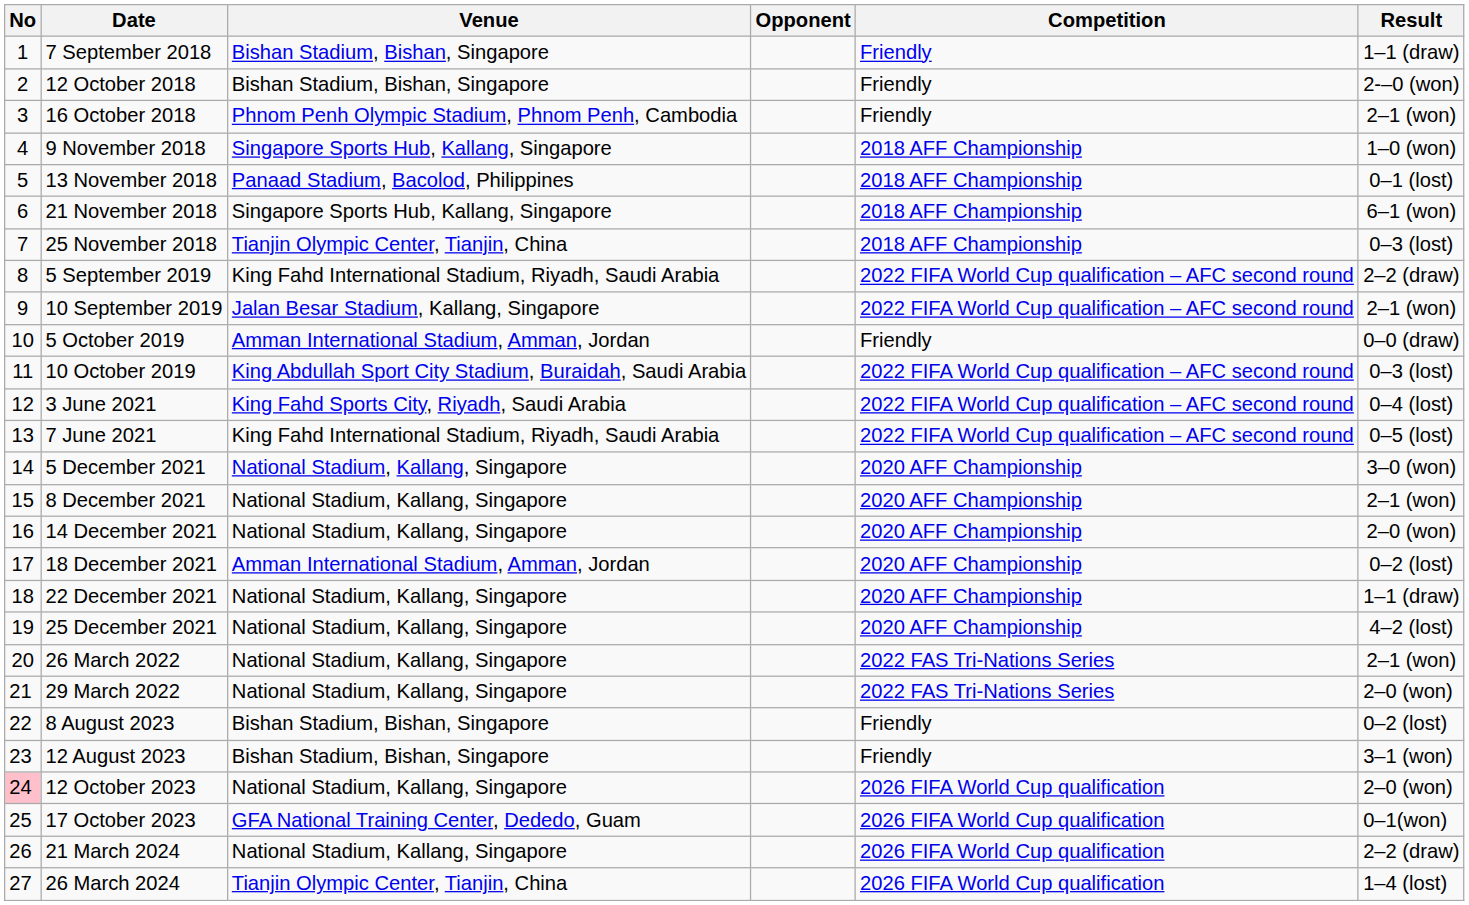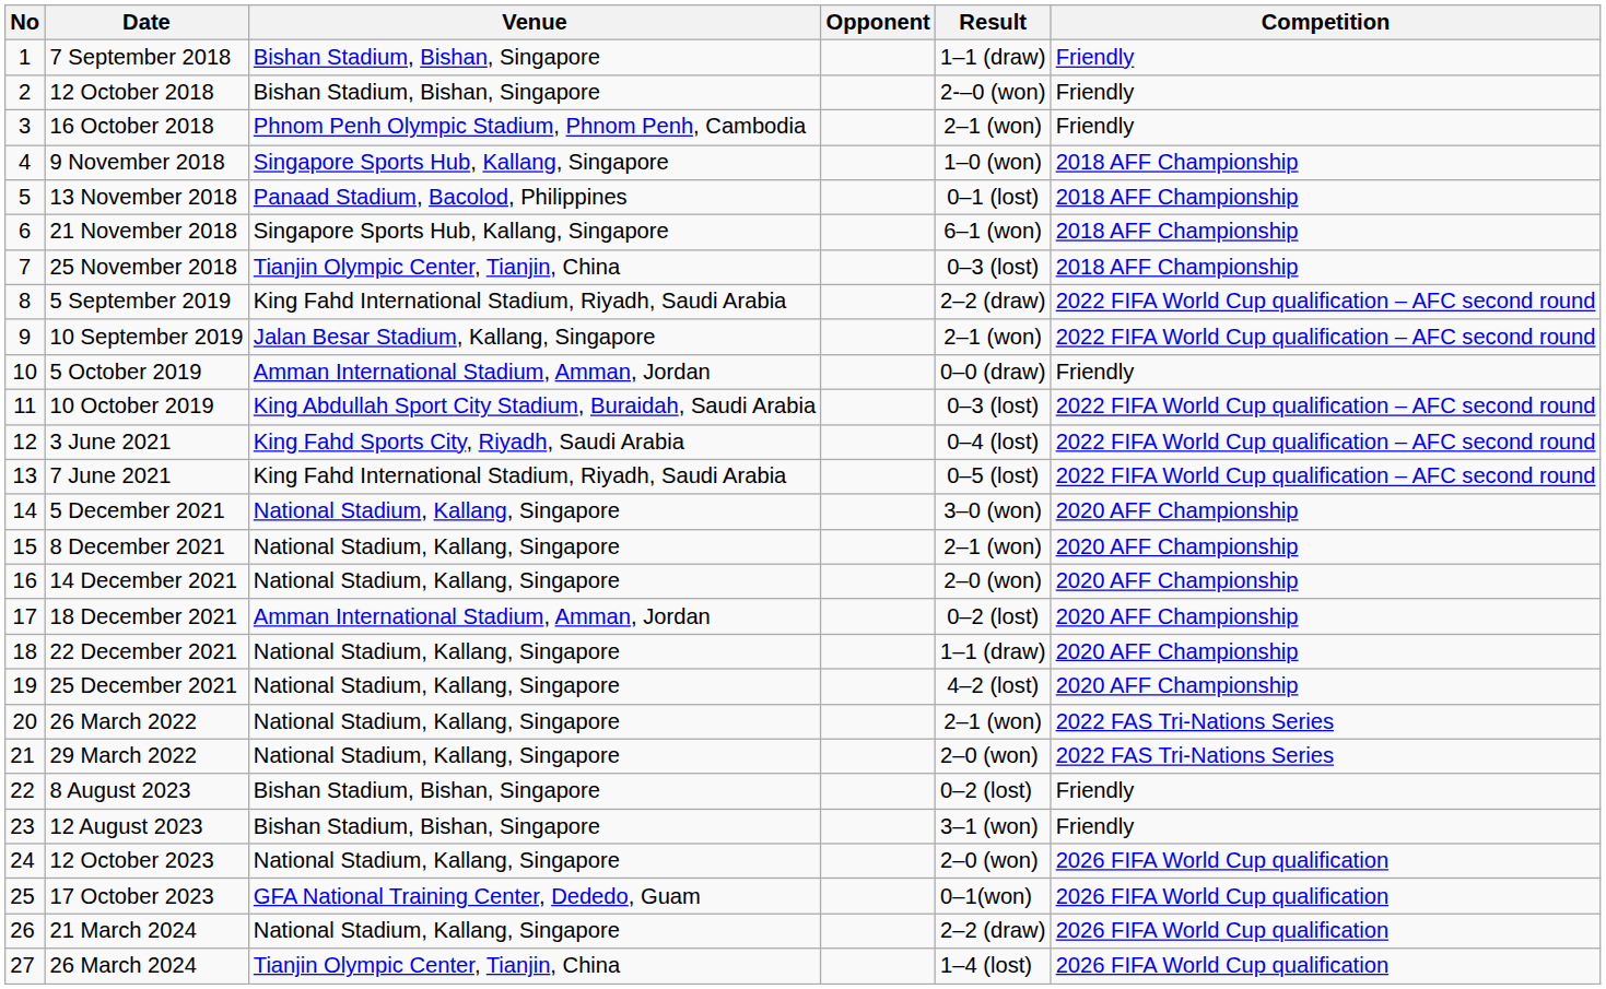 <table class="wikitable">
 <tr>
 <th>No</th>
 <th>Date</th>
 <th>Venue</th>
 <th>Opponent</th>
+<th>Result</th>
 <th>Competition</th>
-<th>Result</th>
 </tr>
 <tr>
 <td align=center>1</td>
 <td>7 September 2018</td>
 <td><a href='#'>Bishan Stadium</a>, <a href='#'>Bishan</a>, Singapore</td>
 <td></td>
+<td align=center>1–1 (draw)</td>
 <td><a href='#'>Friendly</a></td>
-<td align=center>1–1 (draw)</td>
 </tr>
 <tr>
 <td align=center>2</td>
 <td>12 October 2018</td>
 <td>Bishan Stadium, Bishan, Singapore</td>
 <td></td>
+<td align=center>2-–0 (won)</td>
 <td>Friendly</td>
-<td align=center>2-–0 (won)</td>
 </tr>
 <tr>
 <td align=center>3</td>
 <td>16 October 2018</td>
 <td><a href='#'>Phnom Penh Olympic Stadium</a>, <a href='#'>Phnom Penh</a>, Cambodia</td>
 <td></td>
+<td align=center>2–1 (won)</td>
 <td>Friendly</td>
-<td align=center>2–1 (won)</td>
 </tr>
 <tr>
 <td align=center>4</td>
 <td>9 November 2018</td>
 <td><a href='#'>Singapore Sports Hub</a>, <a href='#'>Kallang</a>, Singapore</td>
 <td></td>
+<td align=center>1–0 (won)</td>
 <td><a href='#'>2018 AFF Championship</a></td>
-<td align=center>1–0 (won)</td>
 </tr>
 <tr>
 <td align=center>5</td>
 <td>13 November 2018</td>
 <td><a href='#'>Panaad Stadium</a>, <a href='#'>Bacolod</a>, Philippines</td>
 <td></td>
+<td align=center>0–1 (lost)</td>
 <td><a href='#'>2018 AFF Championship</a></td>
-<td align=center>0–1 (lost)</td>
 </tr>
 <tr>
 <td align=center>6</td>
 <td>21 November 2018</td>
 <td>Singapore Sports Hub, Kallang, Singapore</td>
 <td></td>
+<td align=center>6–1 (won)</td>
 <td><a href='#'>2018 AFF Championship</a></td>
-<td align=center>6–1 (won)</td>
 </tr>
 <tr>
 <td align=center>7</td>
 <td>25 November 2018</td>
 <td><a href='#'>Tianjin Olympic Center</a>, <a href='#'>Tianjin</a>, China</td>
 <td></td>
+<td align=center>0–3 (lost)</td>
 <td><a href='#'>2018 AFF Championship</a></td>
-<td align=center>0–3 (lost)</td>
 </tr>
 <tr>
 <td align=center>8</td>
 <td>5 September 2019</td>
 <td>King Fahd International Stadium, Riyadh, Saudi Arabia</td>
 <td></td>
+<td align=center>2–2 (draw)</td>
 <td><a href='#'>2022 FIFA World Cup qualification – AFC second round</a></td>
-<td align=center>2–2 (draw)</td>
 </tr>
 <tr>
 <td align=center>9</td>
 <td>10 September 2019</td>
 <td><a href='#'>Jalan Besar Stadium</a>, Kallang, Singapore</td>
 <td></td>
+<td align=center>2–1 (won)</td>
 <td><a href='#'>2022 FIFA World Cup qualification – AFC second round</a></td>
-<td align=center>2–1 (won)</td>
 </tr>
 <tr>
 <td align=center>10</td>
 <td>5 October 2019</td>
 <td><a href='#'>Amman International Stadium</a>, <a href='#'>Amman</a>, Jordan</td>
 <td></td>
+<td align=center>0–0 (draw)</td>
 <td>Friendly</td>
-<td align=center>0–0 (draw)</td>
 </tr>
 <tr>
 <td align=center>11</td>
 <td>10 October 2019</td>
 <td><a href='#'>King Abdullah Sport City Stadium</a>, <a href='#'>Buraidah</a>, Saudi Arabia</td>
 <td></td>
+<td align=center>0–3 (lost)</td>
 <td><a href='#'>2022 FIFA World Cup qualification – AFC second round</a></td>
-<td align=center>0–3 (lost)</td>
 </tr>
 <tr>
 <td align=center>12</td>
 <td>3 June 2021</td>
 <td><a href='#'>King Fahd Sports City</a>, <a href='#'>Riyadh</a>, Saudi Arabia</td>
 <td></td>
+<td align=center>0–4 (lost)</td>
 <td><a href='#'>2022 FIFA World Cup qualification – AFC second round</a></td>
-<td align=center>0–4 (lost)</td>
 </tr>
 <tr>
 <td align=center>13</td>
 <td>7 June 2021</td>
 <td>King Fahd International Stadium, Riyadh, Saudi Arabia</td>
 <td></td>
+<td align=center>0–5 (lost)</td>
 <td><a href='#'>2022 FIFA World Cup qualification – AFC second round</a></td>
-<td align=center>0–5 (lost)</td>
 </tr>
 <tr>
 <td align=center>14</td>
 <td>5 December 2021</td>
 <td><a href='#'>National Stadium</a>, <a href='#'>Kallang</a>, Singapore</td>
 <td></td>
+<td align=center>3–0 (won)</td>
 <td><a href='#'>2020 AFF Championship</a></td>
-<td align=center>3–0 (won)</td>
 </tr>
 <tr>
 <td align=center>15</td>
 <td>8 December 2021</td>
 <td>National Stadium, Kallang, Singapore</td>
 <td></td>
+<td align=center>2–1 (won)</td>
 <td><a href='#'>2020 AFF Championship</a></td>
-<td align=center>2–1 (won)</td>
 </tr>
 <tr>
 <td align=center>16</td>
 <td>14 December 2021</td>
 <td>National Stadium, Kallang, Singapore</td>
 <td></td>
+<td align=center>2–0 (won)</td>
 <td><a href='#'>2020 AFF Championship</a></td>
-<td align=center>2–0 (won)</td>
 </tr>
 <tr>
 <td align=center>17</td>
 <td>18 December 2021</td>
 <td><a href='#'>Amman International Stadium</a>, <a href='#'>Amman</a>, Jordan</td>
 <td></td>
+<td align=center>0–2 (lost)</td>
 <td><a href='#'>2020 AFF Championship</a></td>
-<td align=center>0–2 (lost)</td>
 </tr>
 <tr>
 <td align=center>18</td>
 <td>22 December 2021</td>
 <td>National Stadium, Kallang, Singapore</td>
 <td></td>
+<td align=center>1–1 (draw)</td>
 <td><a href='#'>2020 AFF Championship</a></td>
-<td align=center>1–1 (draw)</td>
 </tr>
 <tr>
 <td align=center>19</td>
 <td>25 December 2021</td>
 <td>National Stadium, Kallang, Singapore</td>
 <td></td>
+<td align=center>4–2 (lost)</td>
 <td><a href='#'>2020 AFF Championship</a></td>
-<td align=center>4–2 (lost)</td>
 </tr>
 <tr>
 <td align=center>20</td>
 <td>26 March 2022</td>
 <td>National Stadium, Kallang, Singapore</td>
 <td></td>
+<td align=center>2–1 (won)</td>
 <td><a href='#'>2022 FAS Tri-Nations Series</a></td>
-<td align=center>2–1 (won)</td>
 </tr>
 <tr>
 <td>21</td>
 <td>29 March 2022</td>
 <td>National Stadium, Kallang, Singapore</td>
 <td></td>
+<td>2–0 (won)</td>
 <td><a href='#'>2022 FAS Tri-Nations Series</a></td>
-<td>2–0 (won)</td>
 </tr>
 <tr>
 <td>22</td>
 <td>8 August 2023</td>
 <td>Bishan Stadium, Bishan, Singapore</td>
 <td></td>
+<td>0–2 (lost)</td>
 <td>Friendly</td>
-<td>0–2 (lost)</td>
 </tr>
 <tr>
 <td>23</td>
 <td>12 August 2023</td>
 <td>Bishan Stadium, Bishan, Singapore</td>
 <td></td>
+<td>3–1 (won)</td>
 <td>Friendly</td>
-<td>3–1 (won)</td>
 </tr>
 <tr>
-<td style="background: pink;">24</td>
+<td>24</td>
 <td>12 October 2023</td>
 <td>National Stadium, Kallang, Singapore</td>
 <td></td>
+<td>2–0 (won)</td>
 <td><a href='#'>2026 FIFA World Cup qualification</a></td>
-<td>2–0 (won)</td>
 </tr>
 <tr>
 <td>25</td>
 <td>17 October 2023</td>
 <td><a href='#'>GFA National Training Center</a>, <a href='#'>Dededo</a>, Guam</td>
 <td></td>
+<td>0–1(won)</td>
 <td><a href='#'>2026 FIFA World Cup qualification</a></td>
-<td>0–1(won)</td>
 </tr>
 <tr>
 <td>26</td>
 <td>21 March 2024</td>
 <td>National Stadium, Kallang, Singapore</td>
 <td></td>
+<td>2–2 (draw)</td>
 <td><a href='#'>2026 FIFA World Cup qualification</a></td>
-<td>2–2 (draw)</td>
 </tr>
 <tr>
 <td>27</td>
 <td>26 March 2024</td>
 <td><a href='#'>Tianjin Olympic Center</a>, <a href='#'>Tianjin</a>, China</td>
 <td></td>
+<td>1–4 (lost)</td>
 <td><a href='#'>2026 FIFA World Cup qualification</a></td>
-<td>1–4 (lost)</td>
 </tr>
 </table>
